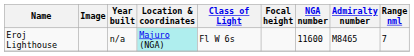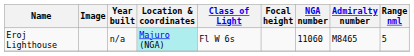 <table class="wikitable sortable" style="width:100%">
 <tr>
 <th>Name</th>
 <th>Image</th>
 <th>Year<br>built</th>
 <th>Location &<br> coordinates</th>
 <th><a href='#'>Class of Light</a></th>
 <th>Focal<br>height</th>
 <th><a href='#'>NGA</a><br>number</th>
 <th><a href='#'>Admiralty</a><br>number</th>
 <th>Range<br><a href='#'>nml</a></th>
 </tr>
 <tr>
 <td>Eroj Lighthouse</td>
 <td></td>
 <td>n/a</td>
 <td style="background: paleturquoise;"><a href='#'>Majuro</a><br>  (NGA)</td>
 <td>Fl W 6s</td>
 <td></td>
-<td>11600</td>
+<td>11060</td>
 <td>M8465</td>
-<td>7</td>
+<td>5</td>
 </tr>
 <tr>
 </tr>
 </table>
